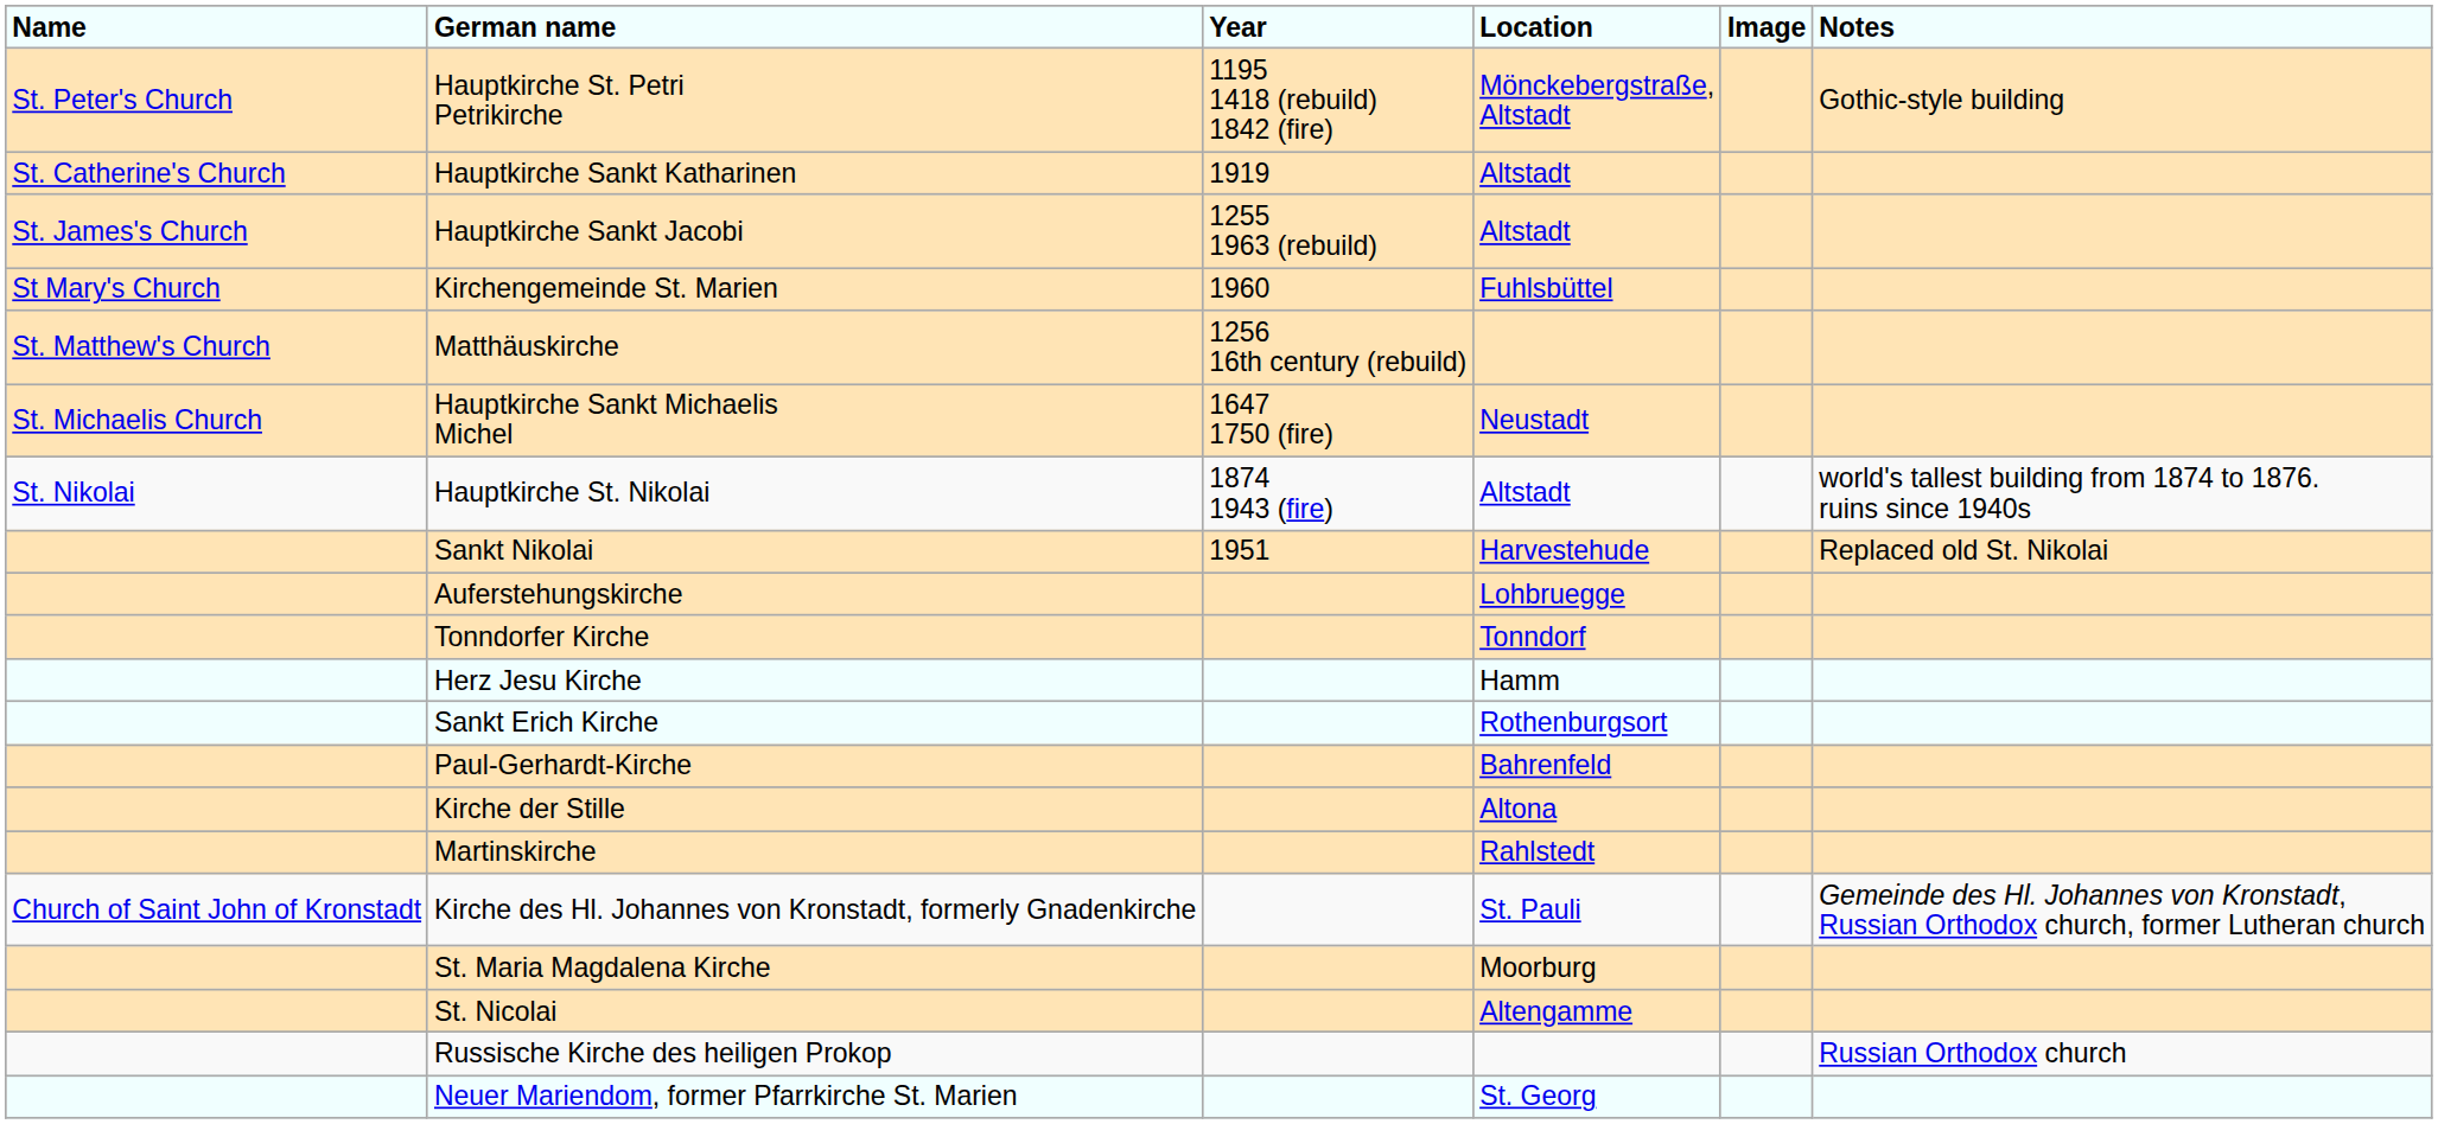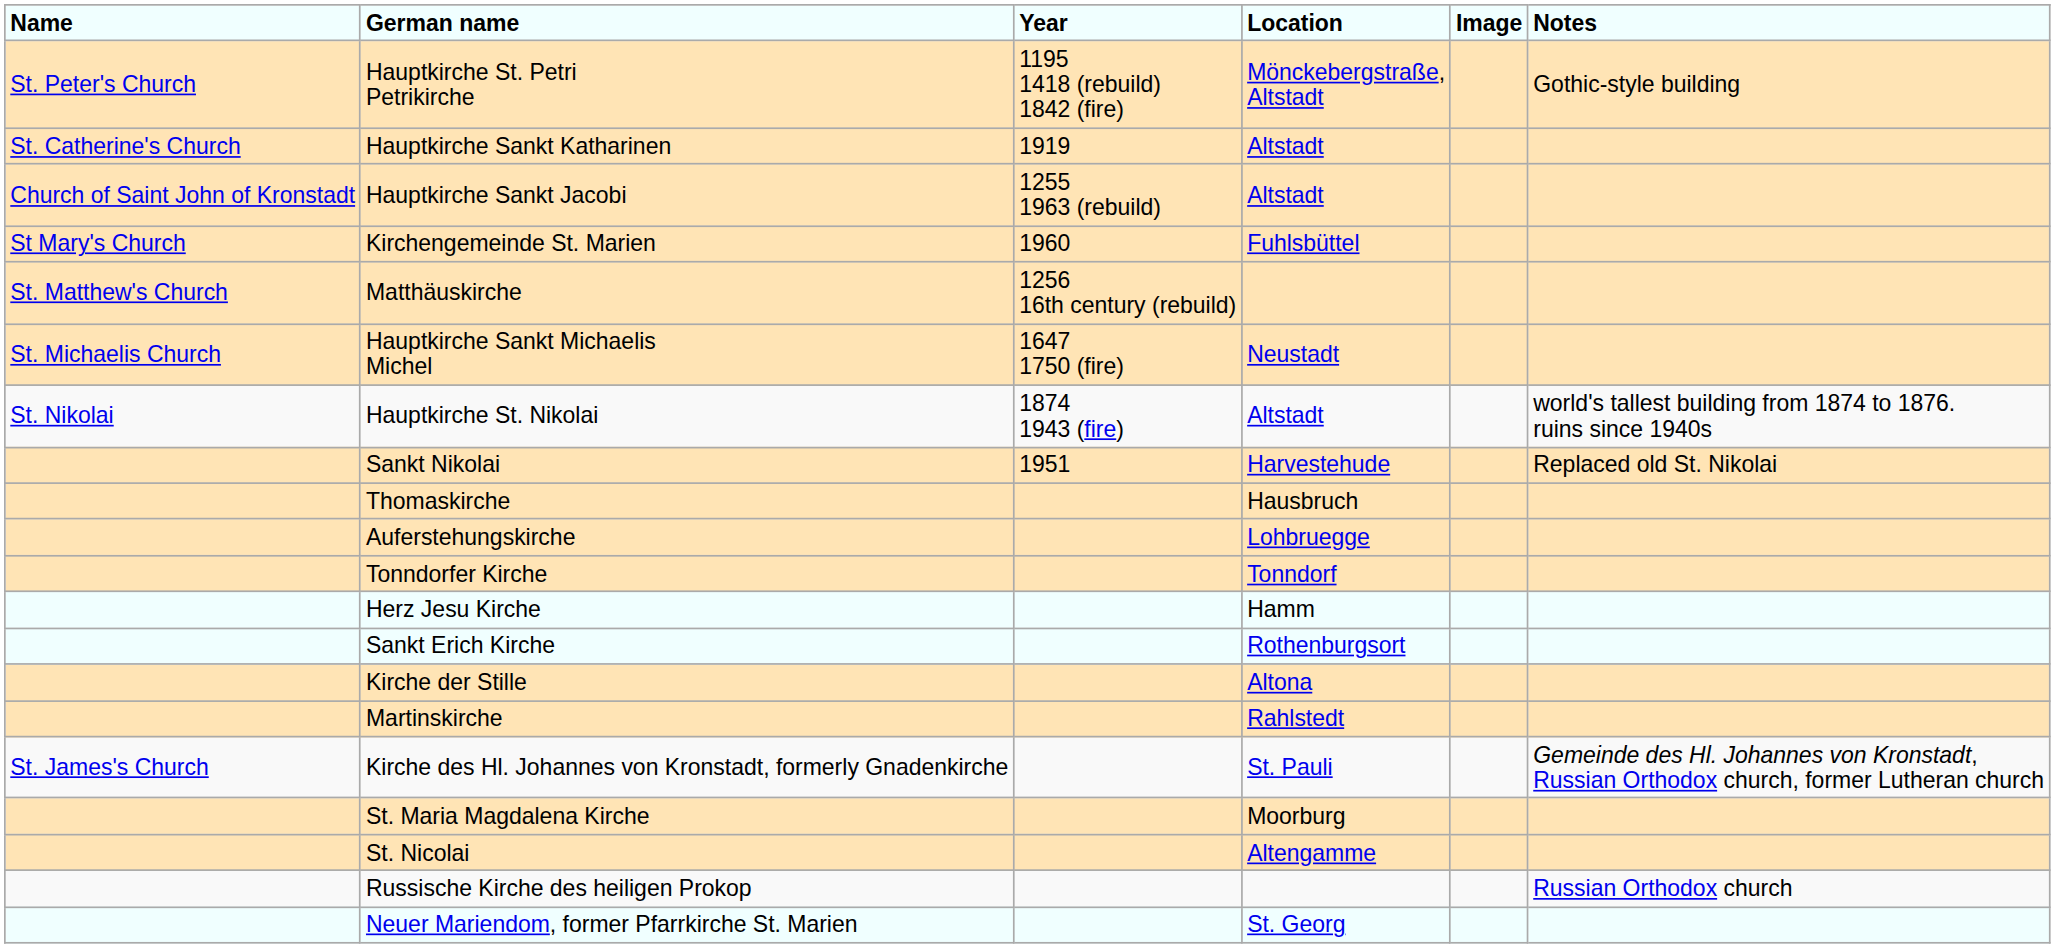 <table class="wikitable sortable" style="font-size: 85%; border: gray solid 1px; border-collapse: collapse; text-align: middle;">
 <tr>
 <th style="text-align: left;background:#F0FFFF">Name</th>
 <th style="text-align: left;background:#F0FFFF">German name</th>
 <th style="text-align: left;background:#F0FFFF">Year </th>
 <th style="text-align: left;background:#F0FFFF">Location</th>
 <th class="unsortable" style="text-align: left;background:#F0FFFF">Image</th>
 <th class="unsortable" style="text-align: left;background:#F0FFFF">Notes</th>
 </tr>
 <tr style="background:#FFE4B5">
 <td><a href='#'>St. Peter's Church</a></td>
 <td>Hauptkirche St. Petri <br> Petrikirche</td>
 <td>1195 <br> 1418 (rebuild) <br> 1842 (fire)</td>
 <td><a href='#'>Mönckebergstraße</a>,<br><a href='#'>Altstadt</a></td>
 <td></td>
 <td>Gothic-style building</td>
 </tr>
 <tr style="background:#FFE4B5">
 <td><a href='#'>St. Catherine's Church</a></td>
 <td>Hauptkirche Sankt Katharinen</td>
 <td>1919</td>
 <td><a href='#'>Altstadt</a></td>
 <td></td>
 <td></td>
 </tr>
 <tr style="background:#FFE4B5">
-<td><a href='#'>St. James's Church</a></td>
+<td><a href='#'>Church of Saint John of Kronstadt</a></td>
 <td>Hauptkirche Sankt Jacobi</td>
 <td>1255<br> 1963 (rebuild)</td>
 <td><a href='#'>Altstadt</a></td>
 <td></td>
 <td></td>
 </tr>
 <tr style="background:#FFE4B5">
 <td><a href='#'>St Mary's Church</a></td>
 <td>Kirchengemeinde St. Marien</td>
 <td>1960</td>
 <td><a href='#'>Fuhlsbüttel</a></td>
 <td></td>
 <td></td>
 </tr>
 <tr style="background:#FFE4B5">
 <td><a href='#'>St. Matthew's Church</a></td>
 <td>Matthäuskirche</td>
 <td>1256<br> 16th century  (rebuild) <br></td>
 <td></td>
 <td></td>
 <td></td>
 </tr>
 <tr style="background:#FFE4B5">
 <td><a href='#'>St. Michaelis Church</a></td>
 <td>Hauptkirche Sankt Michaelis <br> Michel</td>
 <td>1647 <br> 1750 (fire)</td>
 <td><a href='#'>Neustadt</a></td>
 <td></td>
 <td></td>
 </tr>
 <tr>
 <td><a href='#'>St. Nikolai</a></td>
 <td>Hauptkirche St. Nikolai</td>
 <td>1874 <br> 1943 (<a href='#'>fire</a>)</td>
 <td><a href='#'>Altstadt</a></td>
 <td></td>
 <td>world's tallest building from 1874 to 1876. <br> ruins since 1940s</td>
 </tr>
 <tr style="background:#FFE4B5">
 <td></td>
 <td>Sankt Nikolai</td>
 <td>1951</td>
 <td><a href='#'>Harvestehude</a></td>
 <td></td>
 <td>Replaced old St. Nikolai</td>
 </tr>
 <tr style="background:#FFE4B5">
 <td></td>
+<td>Thomaskirche</td>
+<td></td>
+<td>Hausbruch</td>
+<td></td>
+<td></td>
+</tr>
+<tr style="background:#FFE4B5">
+<td></td>
 <td>Auferstehungskirche</td>
 <td></td>
 <td><a href='#'>Lohbruegge</a></td>
 <td></td>
 <td></td>
 </tr>
 <tr style="background:#FFE4B5">
 <td></td>
 <td>Tonndorfer Kirche</td>
 <td></td>
 <td><a href='#'>Tonndorf</a></td>
 <td></td>
 <td></td>
 </tr>
 <tr style="background:#F0FFFF">
 <td></td>
 <td>Herz Jesu Kirche</td>
 <td></td>
 <td>Hamm</td>
 <td></td>
 <td></td>
 </tr>
 <tr style="background:#F0FFFF">
 <td></td>
 <td>Sankt Erich Kirche</td>
 <td></td>
 <td><a href='#'>Rothenburgsort</a></td>
 <td></td>
 <td></td>
 </tr>
 <tr style="background:#FFE4B5">
 <td></td>
-<td>Paul-Gerhardt-Kirche</td>
-<td></td>
-<td><a href='#'>Bahrenfeld</a></td>
-<td></td>
-<td></td>
-</tr>
-<tr style="background:#FFE4B5">
-<td></td>
 <td>Kirche der Stille</td>
 <td></td>
 <td><a href='#'>Altona</a></td>
 <td></td>
 <td></td>
 </tr>
 <tr style="background:#FFE4B5">
 <td></td>
 <td>Martinskirche</td>
 <td></td>
 <td><a href='#'>Rahlstedt</a></td>
 <td></td>
 <td></td>
 </tr>
 <tr>
-<td><a href='#'>Church of Saint John of Kronstadt</a></td>
+<td><a href='#'>St. James's Church</a></td>
 <td>Kirche des Hl. Johannes von Kronstadt, formerly Gnadenkirche</td>
 <td></td>
 <td><a href='#'>St. Pauli</a></td>
 <td></td>
 <td><em>Gemeinde des Hl. Johannes von Kronstadt</em>,<br><a href='#'>Russian Orthodox</a> church, former Lutheran church</td>
 </tr>
 <tr style="background:#FFE4B5">
 <td></td>
 <td>St. Maria Magdalena Kirche</td>
 <td></td>
 <td>Moorburg</td>
 <td></td>
 <td></td>
 </tr>
 <tr style="background:#FFE4B5">
 <td></td>
 <td>St. Nicolai</td>
 <td></td>
 <td><a href='#'>Altengamme</a></td>
 <td></td>
 <td></td>
 </tr>
 <tr>
 <td></td>
 <td>Russische Kirche des heiligen Prokop</td>
 <td></td>
 <td></td>
 <td></td>
 <td><a href='#'>Russian Orthodox</a> church</td>
 </tr>
 <tr style="background:#F0FFFF">
 <td></td>
 <td><a href='#'>Neuer Mariendom</a>, former Pfarrkirche St. Marien</td>
 <td></td>
 <td><a href='#'>St. Georg</a></td>
 <td></td>
 <td></td>
 </tr>
 </table>
